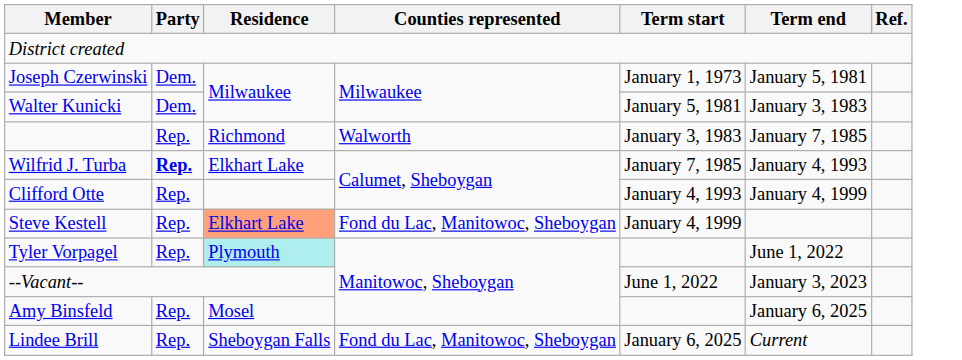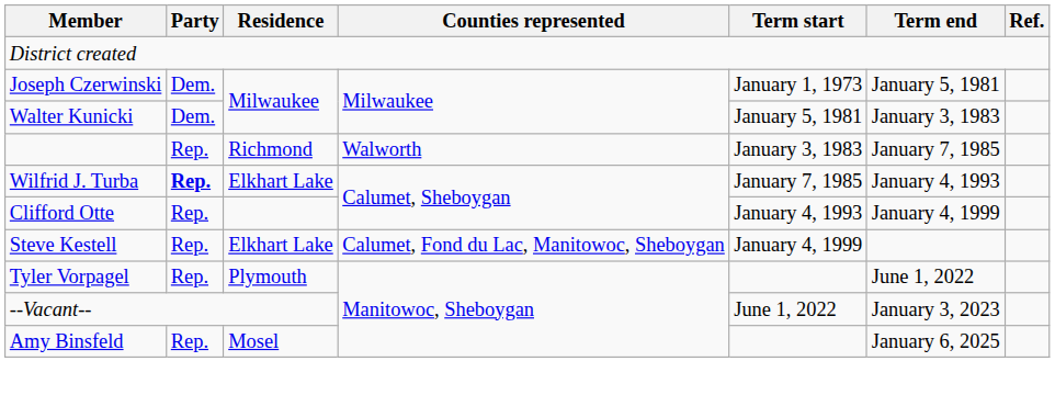 <table class="wikitable">
 <tr>
 <th>Member</th>
 <th>Party</th>
 <th>Residence</th>
 <th>Counties represented</th>
 <th>Term start</th>
 <th>Term end</th>
 <th>Ref.</th>
 </tr>
 <tr>
 <td colspan="7"><em>District created</em></td>
 </tr>
 <tr>
 <td><a href='#'>Joseph Czerwinski</a></td>
 <td><a href='#'>Dem.</a></td>
 <td rowspan="2"><a href='#'>Milwaukee</a></td>
 <td rowspan="2"><a href='#'>Milwaukee</a></td>
 <td>January 1, 1973</td>
 <td>January 5, 1981</td>
 <td></td>
 </tr>
 <tr>
 <td><a href='#'>Walter Kunicki</a></td>
 <td><a href='#'>Dem.</a></td>
 <td>January 5, 1981</td>
 <td>January 3, 1983</td>
 <td></td>
 </tr>
 <tr>
 <td></td>
 <td><a href='#'>Rep.</a></td>
 <td><a href='#'>Richmond</a></td>
 <td><a href='#'>Walworth</a></td>
 <td>January 3, 1983</td>
 <td>January 7, 1985</td>
 <td></td>
 </tr>
 <tr>
 <td><a href='#'>Wilfrid J. Turba</a></td>
 <td><strong><a href='#'>Rep.</a></strong></td>
 <td><a href='#'>Elkhart Lake</a></td>
 <td rowspan="2"><a href='#'>Calumet</a>, <a href='#'>Sheboygan</a></td>
 <td>January 7, 1985</td>
 <td>January 4, 1993</td>
 <td></td>
 </tr>
 <tr>
 <td><a href='#'>Clifford Otte</a></td>
 <td><a href='#'>Rep.</a></td>
 <td></td>
 <td>January 4, 1993</td>
 <td>January 4, 1999</td>
 <td></td>
 </tr>
 <tr>
 <td><a href='#'>Steve Kestell</a></td>
 <td><a href='#'>Rep.</a></td>
-<td style="background: lightsalmon;"><a href='#'>Elkhart Lake</a></td>
-<td><a href='#'>Fond du Lac</a>, <a href='#'>Manitowoc</a>, <a href='#'>Sheboygan</a></td>
+<td><a href='#'>Elkhart Lake</a></td>
+<td><a href='#'>Calumet</a>, <a href='#'>Fond du Lac</a>, <a href='#'>Manitowoc</a>, <a href='#'>Sheboygan</a></td>
 <td>January 4, 1999</td>
 <td></td>
 <td></td>
 </tr>
 <tr>
 <td><a href='#'>Tyler Vorpagel</a></td>
 <td><a href='#'>Rep.</a></td>
-<td style="background: paleturquoise;"><a href='#'>Plymouth</a></td>
+<td><a href='#'>Plymouth</a></td>
 <td rowspan="3"><a href='#'>Manitowoc</a>, <a href='#'>Sheboygan</a></td>
 <td></td>
 <td>June 1, 2022</td>
 <td></td>
 </tr>
 <tr>
 <td colspan="3"><em>--Vacant--</em></td>
 <td>June 1, 2022</td>
 <td>January 3, 2023</td>
 <td></td>
 </tr>
 <tr>
 <td><a href='#'>Amy Binsfeld</a></td>
 <td><a href='#'>Rep.</a></td>
 <td><a href='#'>Mosel</a></td>
 <td></td>
 <td>January 6, 2025</td>
 <td></td>
 </tr>
-<tr>
-<td><a href='#'>Lindee Brill</a></td>
-<td><a href='#'>Rep.</a></td>
-<td><a href='#'>Sheboygan Falls</a></td>
-<td><a href='#'>Fond du Lac</a>, <a href='#'>Manitowoc</a>, <a href='#'>Sheboygan</a></td>
-<td>January 6, 2025</td>
-<td><em>Current</em></td>
-<td></td>
-</tr>
 </table>
